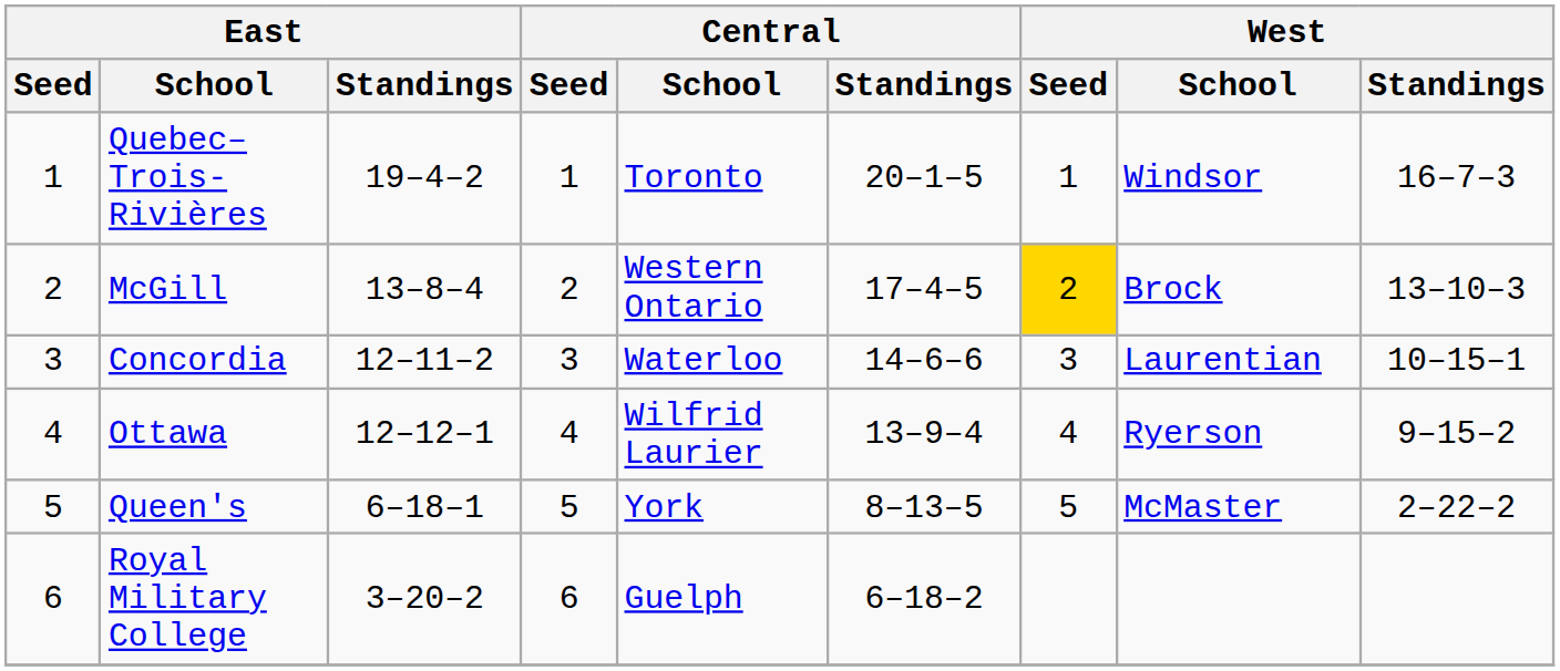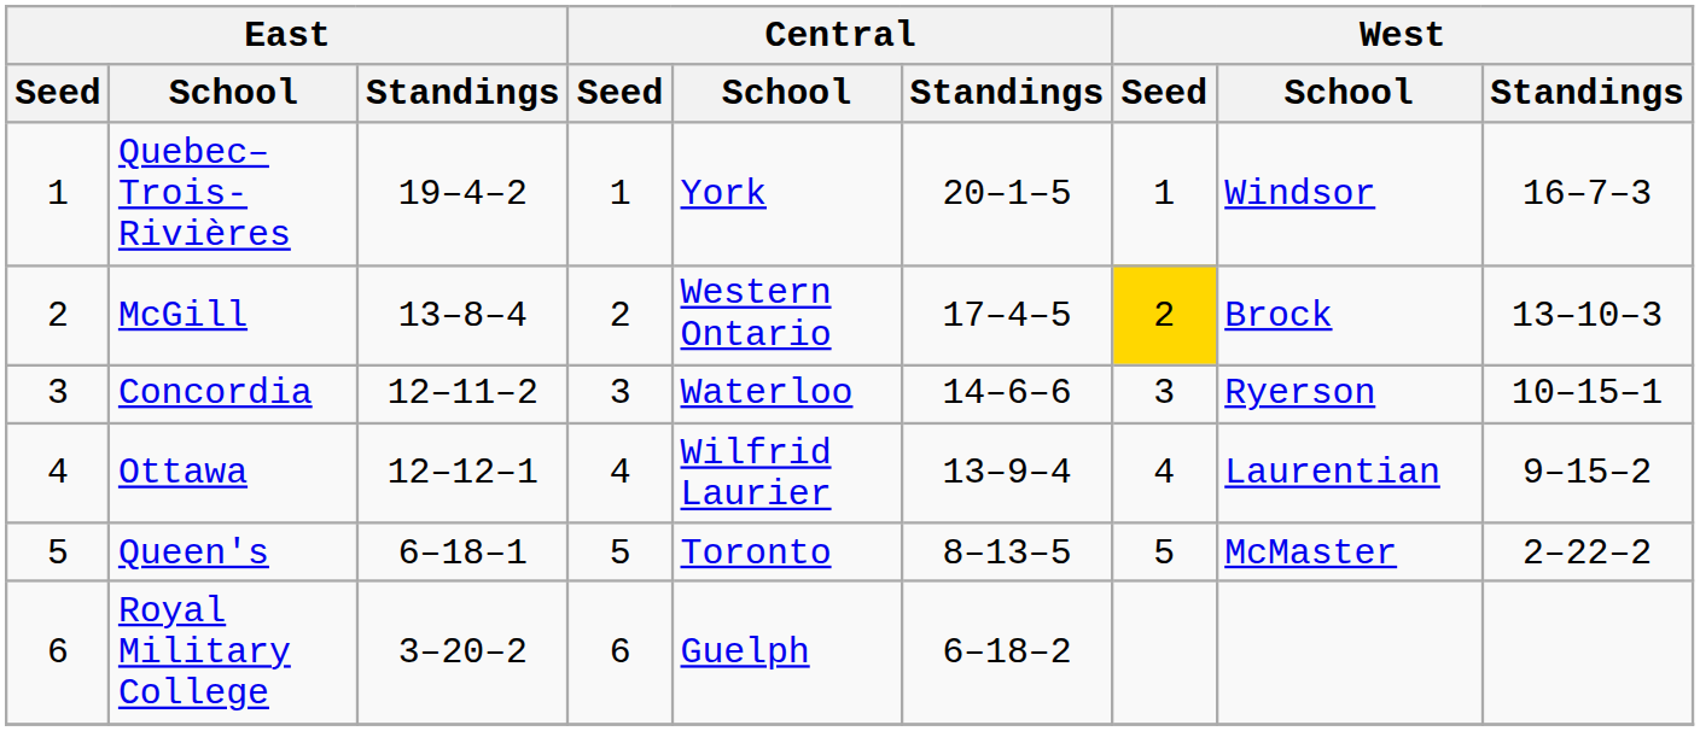 <table class="wikitable">
 <tr>
 <th colspan=3>East</th>
 <th colspan=3>Central</th>
 <th colspan=3>West</th>
 </tr>
 <tr>
 <th>Seed</th>
 <th style="width:150px">School</th>
 <th>Standings</th>
 <th>Seed</th>
 <th style="width:150px">School</th>
 <th>Standings</th>
 <th>Seed</th>
 <th style="width:150px">School</th>
 <th>Standings</th>
 </tr>
 <tr>
 <td align=center>1</td>
 <td><a href='#'>Quebec–Trois-Rivières</a></td>
 <td align=center>19–4–2</td>
 <td align=center>1</td>
-<td><a href='#'>Toronto</a></td>
+<td><a href='#'>York</a></td>
 <td align=center>20–1–5</td>
 <td align=center>1</td>
 <td><a href='#'>Windsor</a></td>
 <td align=center>16–7–3</td>
 </tr>
 <tr>
 <td align=center>2</td>
 <td><a href='#'>McGill</a></td>
 <td align=center>13–8–4</td>
 <td align=center>2</td>
 <td><a href='#'>Western Ontario</a></td>
 <td align=center>17–4–5</td>
 <td align=center style="background: gold;">2</td>
 <td><a href='#'>Brock</a></td>
 <td align=center>13–10–3</td>
 </tr>
 <tr>
 <td align=center>3</td>
 <td><a href='#'>Concordia</a></td>
 <td align=center>12–11–2</td>
 <td align=center>3</td>
 <td><a href='#'>Waterloo</a></td>
 <td align=center>14–6–6</td>
 <td align=center>3</td>
-<td><a href='#'>Laurentian</a></td>
+<td><a href='#'>Ryerson</a></td>
 <td align=center>10–15–1</td>
 </tr>
 <tr>
 <td align=center>4</td>
 <td><a href='#'>Ottawa</a></td>
 <td align=center>12–12–1</td>
 <td align=center>4</td>
 <td><a href='#'>Wilfrid Laurier</a></td>
 <td align=center>13–9–4</td>
 <td align=center>4</td>
-<td><a href='#'>Ryerson</a></td>
+<td><a href='#'>Laurentian</a></td>
 <td align=center>9–15–2</td>
 </tr>
 <tr>
 <td align=center>5</td>
 <td><a href='#'>Queen's</a></td>
 <td align=center>6–18–1</td>
 <td align=center>5</td>
-<td><a href='#'>York</a></td>
+<td><a href='#'>Toronto</a></td>
 <td align=center>8–13–5</td>
 <td align=center>5</td>
 <td><a href='#'>McMaster</a></td>
 <td align=center>2–22–2</td>
 </tr>
 <tr>
 <td align=center>6</td>
 <td><a href='#'>Royal Military College</a></td>
 <td align=center>3–20–2</td>
 <td align=center>6</td>
 <td><a href='#'>Guelph</a></td>
 <td align=center>6–18–2</td>
 <td></td>
 <td></td>
 <td></td>
 </tr>
 <tr>
 </tr>
 </table>
